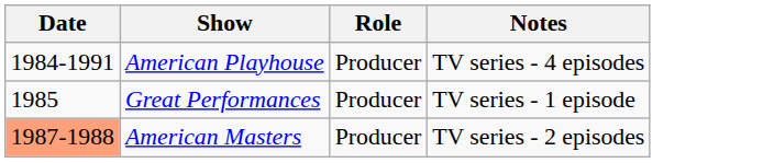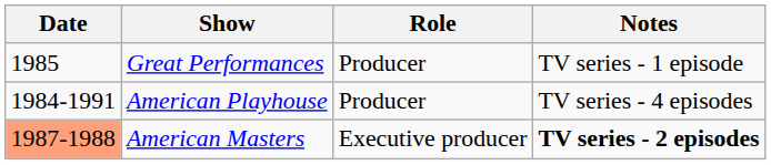 <table class="wikitable">
 <tr>
 <th>Date</th>
 <th>Show</th>
 <th>Role</th>
 <th>Notes</th>
 </tr>
 <tr>
+<td>1985</td>
+<td><em><a href='#'>Great Performances</a></em></td>
+<td>Producer</td>
+<td>TV series - 1 episode</td>
+</tr>
+<tr>
 <td>1984-1991</td>
 <td><em><a href='#'>American Playhouse</a></em></td>
 <td>Producer</td>
 <td>TV series - 4 episodes</td>
 </tr>
 <tr>
-<td>1985</td>
-<td><em><a href='#'>Great Performances</a></em></td>
-<td>Producer</td>
-<td>TV series - 1 episode</td>
-</tr>
-<tr>
 <td style="background: lightsalmon;">1987-1988</td>
 <td><em><a href='#'>American Masters</a></em></td>
-<td>Producer</td>
-<td>TV series - 2 episodes</td>
+<td>Executive producer</td>
+<td><strong>TV series - 2 episodes</strong></td>
 </tr>
 </table>
